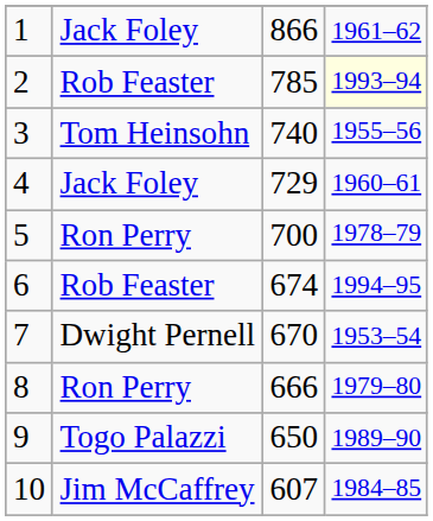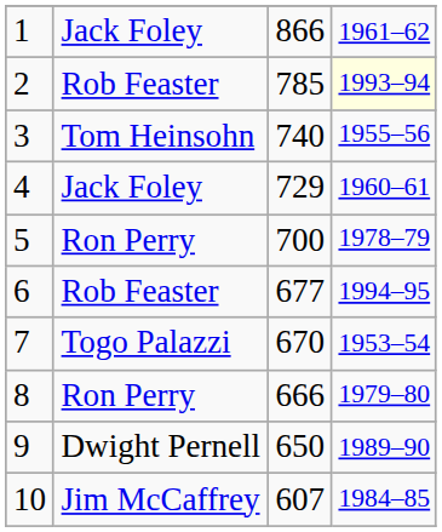 <table class="wikitable">
 <tr>
 </tr>
 <tr>
 <td>1</td>
 <td><a href='#'>Jack Foley</a></td>
 <td>866</td>
 <td style="font-size:80%;"><a href='#'>1961–62</a></td>
 </tr>
 <tr>
 <td>2</td>
 <td><a href='#'>Rob Feaster</a></td>
 <td>785</td>
 <td style="background: lightyellow; font-size:80%;"><a href='#'>1993–94</a></td>
 </tr>
 <tr>
 <td>3</td>
 <td><a href='#'>Tom Heinsohn</a></td>
 <td>740</td>
 <td style="font-size:80%;"><a href='#'>1955–56</a></td>
 </tr>
 <tr>
 <td>4</td>
 <td><a href='#'>Jack Foley</a></td>
 <td>729</td>
 <td style="font-size:80%;"><a href='#'>1960–61</a></td>
 </tr>
 <tr>
 <td>5</td>
 <td><a href='#'>Ron Perry</a></td>
 <td>700</td>
 <td style="font-size:80%;"><a href='#'>1978–79</a></td>
 </tr>
 <tr>
 <td>6</td>
 <td><a href='#'>Rob Feaster</a></td>
-<td>674</td>
+<td>677</td>
 <td style="font-size:80%;"><a href='#'>1994–95</a></td>
 </tr>
 <tr>
 <td>7</td>
-<td>Dwight Pernell</td>
+<td><a href='#'>Togo Palazzi</a></td>
 <td>670</td>
 <td style="font-size:80%;"><a href='#'>1953–54</a></td>
 </tr>
 <tr>
 <td>8</td>
 <td><a href='#'>Ron Perry</a></td>
 <td>666</td>
 <td style="font-size:80%;"><a href='#'>1979–80</a></td>
 </tr>
 <tr>
 <td>9</td>
-<td><a href='#'>Togo Palazzi</a></td>
+<td>Dwight Pernell</td>
 <td>650</td>
 <td style="font-size:80%;"><a href='#'>1989–90</a></td>
 </tr>
 <tr>
 <td>10</td>
 <td><a href='#'>Jim McCaffrey</a></td>
 <td>607</td>
 <td style="font-size:80%;"><a href='#'>1984–85</a></td>
 </tr>
 </table>
